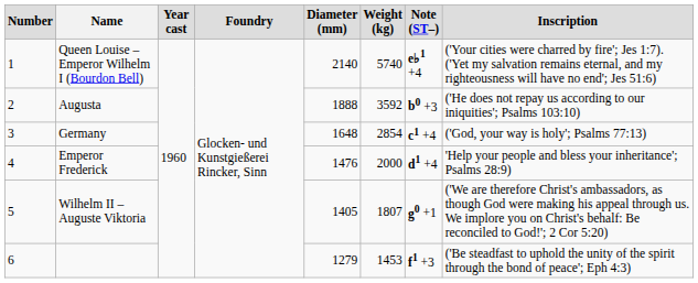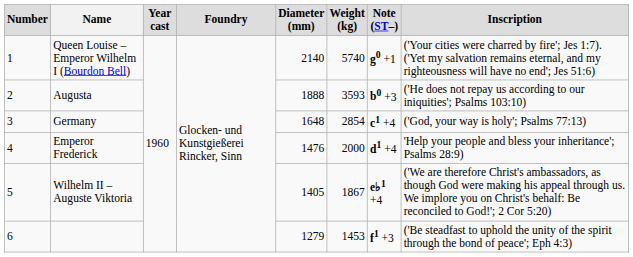 <table class="wikitable">
 <tr>
 <th style="background-color:#dddddd;">Number</th>
 <th>Name</th>
 <th style="background-color:#dddddd;">Year cast</th>
 <th style="background-color:#dddddd;">Foundry</th>
 <th style="background-color:#dddddd;">Diameter<br>(mm)</th>
 <th style="background-color:#dddddd;">Weight<br>(kg)</th>
 <th style="background-color:#dddddd;">Note<br>(<a href='#'>ST</a>–)</th>
 <th style="background-color:#dddddd;">Inscription</th>
 </tr>
 <tr ---->
 <td>1</td>
 <td>Queen Louise – Emperor Wilhelm I (<a href='#'>Bourdon Bell</a>)</td>
 <td rowspan="6">1960</td>
 <td rowspan="6">Glocken- und Kunstgießerei Rincker, Sinn</td>
 <td align="right">2140</td>
 <td align="right">5740</td>
-<td><strong>e♭<sup>1</sup></strong> +4</td>
+<td><strong>g<sup>0</sup></strong> +1</td>
 <td> ('Your cities were charred by fire'; Jes 1:7).  ('Yet my salvation remains eternal, and my righteousness will have no end'; Jes 51:6)</td>
 </tr>
 <tr ---->
 <td>2</td>
 <td>Augusta</td>
 <td align="right">1888</td>
-<td align="right">3592</td>
+<td align="right">3593</td>
 <td><strong>b<sup>0</sup></strong> +3</td>
 <td> ('He does not repay us according to our iniquities'; Psalms 103:10)</td>
 </tr>
 <tr ---->
 <td>3</td>
 <td>Germany</td>
 <td align="right">1648</td>
 <td align="right">2854</td>
 <td><strong>c<sup>1</sup></strong> +4</td>
 <td> ('God, your way is holy'; Psalms 77:13)</td>
 </tr>
 <tr ---->
 <td>4</td>
 <td>Emperor Frederick</td>
 <td align="right">1476</td>
 <td align="right">2000</td>
 <td><strong>d<sup>1</sup></strong> +4</td>
 <td> 'Help your people and bless your inheritance'; Psalms 28:9)</td>
 </tr>
 <tr ---->
 <td>5</td>
 <td>Wilhelm II – Auguste Viktoria</td>
 <td align="right">1405</td>
-<td align="right">1807</td>
-<td><strong>g<sup>0</sup></strong> +1</td>
+<td align="right">1867</td>
+<td><strong>e♭<sup>1</sup></strong> +4</td>
 <td> ('We are therefore Christ's ambassadors, as though God were making his appeal through us. We implore you on Christ's behalf: Be reconciled to God!'; 2 Cor 5:20)</td>
 </tr>
 <tr ---->
 <td>6</td>
 <td></td>
 <td align="right">1279</td>
 <td align="right">1453</td>
 <td><strong>f<sup>1</sup></strong> +3</td>
 <td> ('Be steadfast to uphold the unity of the spirit through the bond of peace'; Eph 4:3)</td>
 </tr>
 </table>
